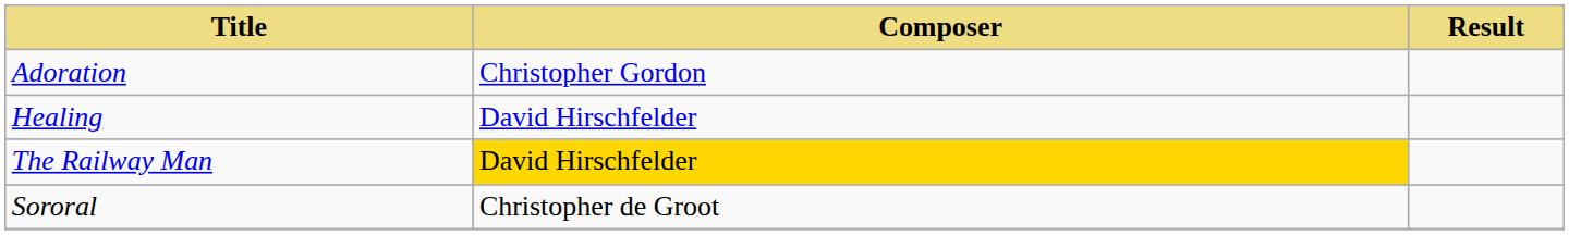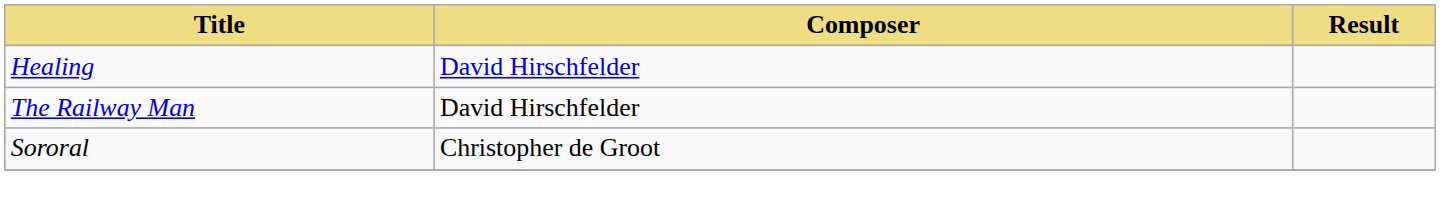 <table class="wikitable" width=100%>
 <tr>
 <th style="width:30%;background:#EEDD82;">Title</th>
 <th style="width:60%;background:#EEDD82;">Composer</th>
 <th style="width:10%;background:#EEDD82;">Result<br></th>
-</tr>
-<tr>
-<td><em><a href='#'>Adoration</a></em></td>
-<td><a href='#'>Christopher Gordon</a></td>
-<td></td>
 </tr>
 <tr>
 <td><em><a href='#'>Healing</a></em></td>
 <td><a href='#'>David Hirschfelder</a></td>
 <td></td>
 </tr>
 <tr>
 <td><em><a href='#'>The Railway Man</a></em></td>
-<td style="background: gold;">David Hirschfelder</td>
+<td>David Hirschfelder</td>
 <td></td>
 </tr>
 <tr>
 <td><em>Sororal</em></td>
 <td>Christopher de Groot</td>
 <td></td>
 </tr>
 <tr>
 </tr>
 </table>
